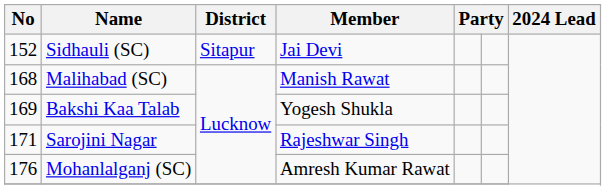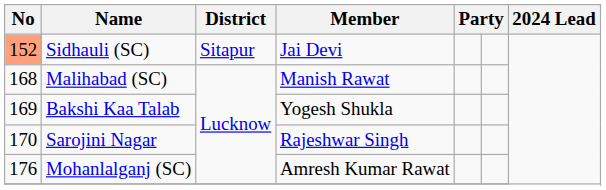 <table class="wikitable sortable">
 <tr>
 <th>No</th>
 <th>Name</th>
 <th>District</th>
 <th>Member</th>
 <th colspan="2">Party</th>
 <th colspan="2">2024 Lead</th>
 </tr>
 <tr>
-<td>152</td>
+<td style="background: lightsalmon;">152</td>
 <td><a href='#'>Sidhauli</a> (SC)</td>
 <td><a href='#'>Sitapur</a></td>
 <td><a href='#'>Jai Devi</a></td>
 <td></td>
 <td></td>
 </tr>
 <tr>
 <td>168</td>
 <td><a href='#'>Malihabad</a> (SC)</td>
 <td rowspan="4"><a href='#'>Lucknow</a></td>
 <td><a href='#'>Manish Rawat</a></td>
 <td></td>
 <td></td>
 </tr>
 <tr>
 <td>169</td>
 <td><a href='#'>Bakshi Kaa Talab</a></td>
 <td>Yogesh Shukla</td>
 <td></td>
 <td></td>
 </tr>
 <tr>
-<td>171</td>
+<td>170</td>
 <td><a href='#'>Sarojini Nagar</a></td>
 <td><a href='#'>Rajeshwar Singh</a></td>
 <td></td>
 <td></td>
 </tr>
 <tr>
 <td>176</td>
 <td><a href='#'>Mohanlalganj</a> (SC)</td>
 <td>Amresh Kumar Rawat</td>
 <td></td>
 <td></td>
 </tr>
 <tr>
 </tr>
 </table>
